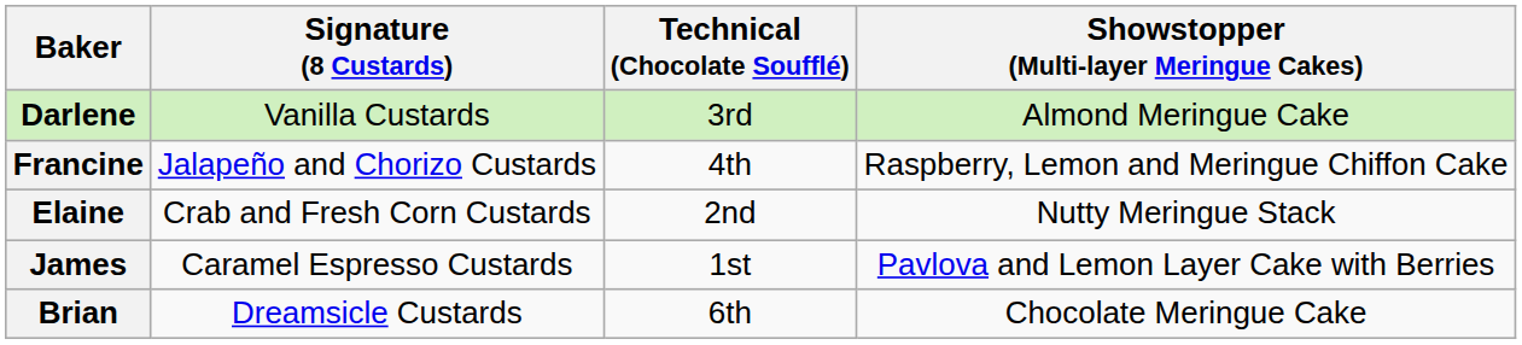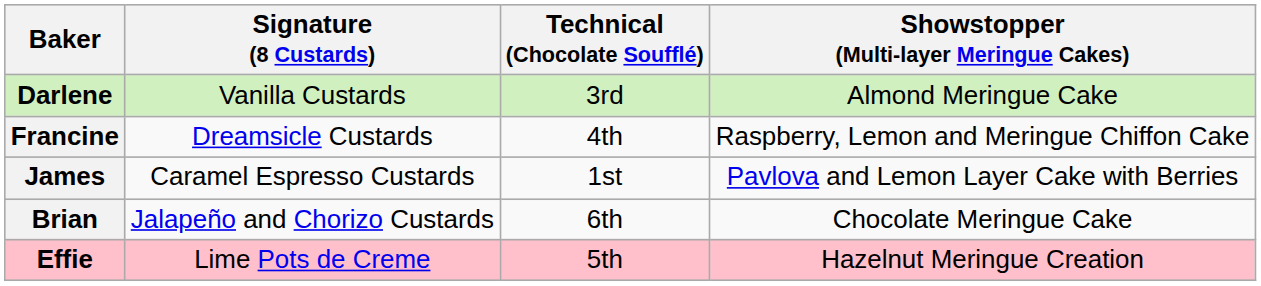 <table class="wikitable sortable" style="text-align:center;">
 <tr>
 <th scope="col">Baker</th>
 <th scope="col" class="unsortable">Signature<br><small>(8 <a href='#'>Custards</a>)</small></th>
 <th scope="col">Technical<br><small>(Chocolate <a href='#'>Soufflé</a>)</small></th>
 <th scope="col" class="unsortable">Showstopper<br><small>(Multi-layer <a href='#'>Meringue</a> Cakes)</small></th>
 </tr>
 <tr style="background:#d0f0c0;">
 <th scope="row" style="background:#d0f0c0;">Darlene</th>
 <td>Vanilla Custards</td>
 <td>3rd</td>
 <td>Almond Meringue Cake</td>
 </tr>
 <tr>
 <th scope="row">Francine</th>
-<td><a href='#'>Jalapeño</a> and <a href='#'>Chorizo</a> Custards</td>
+<td><a href='#'>Dreamsicle</a> Custards</td>
 <td>4th</td>
 <td>Raspberry, Lemon and Meringue Chiffon Cake</td>
-</tr>
-<tr>
-<th scope="row">Elaine</th>
-<td>Crab and Fresh Corn Custards</td>
-<td>2nd</td>
-<td>Nutty Meringue Stack</td>
 </tr>
 <tr>
 <th scope="row">James</th>
 <td>Caramel Espresso Custards</td>
 <td>1st</td>
 <td><a href='#'>Pavlova</a> and Lemon Layer Cake with Berries</td>
 </tr>
 <tr>
 <th scope="row">Brian</th>
-<td><a href='#'>Dreamsicle</a> Custards</td>
+<td><a href='#'>Jalapeño</a> and <a href='#'>Chorizo</a> Custards</td>
 <td>6th</td>
 <td>Chocolate Meringue Cake</td>
 </tr>
+<tr style="background:Pink;">
+<th scope="row" style="background:Pink;">Effie</th>
+<td>Lime <a href='#'>Pots de Creme</a></td>
+<td>5th</td>
+<td>Hazelnut Meringue Creation</td>
+</tr>
 </table>
